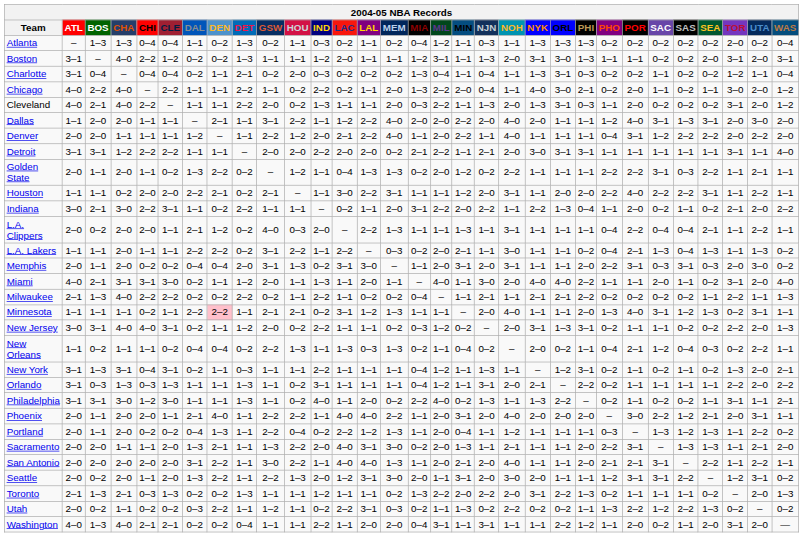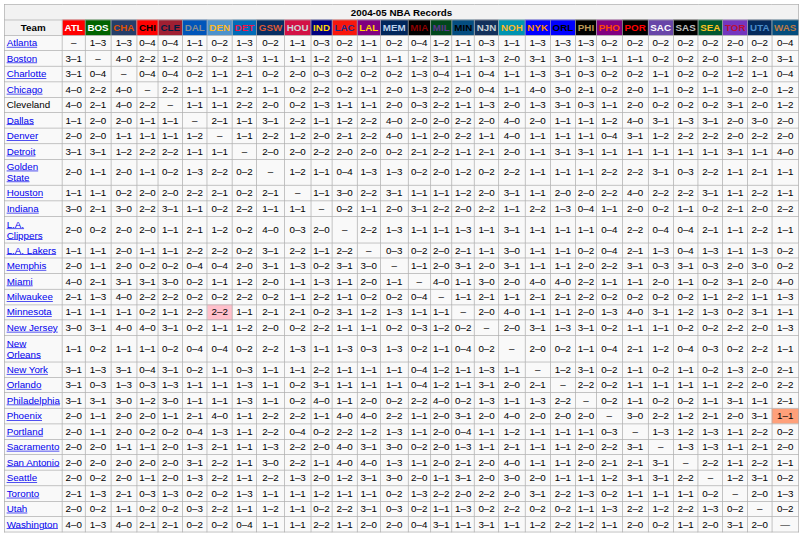 <table class="wikitable" style="font-size:90%; text-align:center;">
 <tr>
 <th colspan=31>2004-05 NBA Records</th>
 </tr>
 <tr>
 <th width=100>Team</th>
 <th style="background:#FF0000;color:#FFFFFF;width=35">ATL</th>
 <th style="background:#006400;color:#FFFFFF;width=35">BOS</th>
 <th style="background:#253E6A;color:#DF5106;width=35">CHA</th>
 <th style="background:#FF0000;color:#000000;width=35">CHI</th>
 <th style="background:#9F1F32;color:#001D43;width=35">CLE</th>
 <th style="background:#0055BA;color:#898D8F;width=35">DAL</th>
 <th style="background:#4C92CC;color:#FDB827;width=35">DEN</th>
 <th style="background:#006BB7;color:#ED164B;width=35">DET</th>
 <th style="background:#072E63;color:#DC5A34;width=35">GSW</th>
 <th style="background:#D31145;color:#CBD4D8;width=35">HOU</th>
 <th style="background:#000080;color:#FFD700;width=35">IND</th>
 <th style="background:#F9160D;color:#1A2E8B;width=35">LAC</th>
 <th style="background:#800080;color:#FFD700;width=35">LAL</th>
 <th style="background:#00265B;color:#BAD1EB;width=35">MEM</th>
 <th style="background:#000000;color:#8B0000;width=35">MIA</th>
 <th style="background:#00471B;color:#5C378A;width=35">MIL</th>
 <th style="background:#044D80;color:#000000;width=35">MIN</th>
 <th style="background:#12305B;color:#C4CED4;width=35">NJN</th>
 <th style="background:#0093B1;color:#FDB827;width=35">NOH</th>
 <th style="background:#0000FF;color:#FF8C00;width=35">NYK</th>
 <th style="background:#0000FF;color:#000000;width=35">ORL</th>
 <th style="background:#000000;color:#BB9754;width=35">PHI</th>
 <th style="background:#800080;color:#FF4500;width=35">PHO</th>
 <th style="background:#000000;color:#FF0000;width=35">POR</th>
 <th style="background:#6846A8;color:#FFFFFF;width=35">SAC</th>
 <th style="background:#000000;color:#C0C0C0;width=35">SAS</th>
 <th style="background:#005831;color:#FFC322;width=35">SEA</th>
 <th style="background:#7436BF;color:#BE0F34;width=35">TOR</th>
 <th style="background:#042A5C;color:#4C8ECC;width=35">UTA</th>
 <th style="background:#044D7D;color:#BC7A44;width=35">WAS</th>
 </tr>
 <tr>
 <td style="text-align:left;"><a href='#'>Atlanta</a></td>
 <td>–</td>
 <td>1–3</td>
 <td>1–3</td>
 <td>0–4</td>
 <td>0–4</td>
 <td>1–1</td>
 <td>0–2</td>
 <td>1–3</td>
 <td>0–2</td>
 <td>1–1</td>
 <td>0–3</td>
 <td>0–2</td>
 <td>1–1</td>
 <td>0–2</td>
 <td>0–4</td>
 <td>1–2</td>
 <td>1–1</td>
 <td>0–3</td>
 <td>1–1</td>
 <td>1–3</td>
 <td>1–3</td>
 <td>1–3</td>
 <td>0–2</td>
 <td>0–2</td>
 <td>0–2</td>
 <td>0–2</td>
 <td>0–2</td>
 <td>2–0</td>
 <td>0–2</td>
 <td>0–4</td>
 </tr>
 <tr>
 <td style="text-align:left;"><a href='#'>Boston</a></td>
 <td>3–1</td>
 <td>–</td>
 <td>4–0</td>
 <td>2–2</td>
 <td>1–2</td>
 <td>0–2</td>
 <td>0–2</td>
 <td>1–3</td>
 <td>1–1</td>
 <td>1–1</td>
 <td>1–2</td>
 <td>2–0</td>
 <td>1–1</td>
 <td>1–1</td>
 <td>1–2</td>
 <td>3–1</td>
 <td>1–1</td>
 <td>1–3</td>
 <td>2–0</td>
 <td>3–1</td>
 <td>3–0</td>
 <td>1–3</td>
 <td>1–1</td>
 <td>1–1</td>
 <td>0–2</td>
 <td>0–2</td>
 <td>2–0</td>
 <td>3–1</td>
 <td>2–0</td>
 <td>3–1</td>
 </tr>
 <tr>
 <td style="text-align:left;"><a href='#'>Charlotte</a></td>
 <td>3–1</td>
 <td>0–4</td>
 <td>–</td>
 <td>0–4</td>
 <td>0–4</td>
 <td>0–2</td>
 <td>1–1</td>
 <td>2–1</td>
 <td>0–2</td>
 <td>2–0</td>
 <td>0–3</td>
 <td>0–2</td>
 <td>0–2</td>
 <td>0–2</td>
 <td>1–3</td>
 <td>0–4</td>
 <td>1–1</td>
 <td>0–4</td>
 <td>1–1</td>
 <td>1–3</td>
 <td>3–1</td>
 <td>0–3</td>
 <td>0–2</td>
 <td>0–2</td>
 <td>1–1</td>
 <td>0–2</td>
 <td>0–2</td>
 <td>1–2</td>
 <td>1–1</td>
 <td>0–4</td>
 </tr>
 <tr>
 <td style="text-align:left;"><a href='#'>Chicago</a></td>
 <td>4–0</td>
 <td>2–2</td>
 <td>4–0</td>
 <td>–</td>
 <td>2–2</td>
 <td>1–1</td>
 <td>1–1</td>
 <td>2–2</td>
 <td>1–1</td>
 <td>0–2</td>
 <td>2–2</td>
 <td>0–2</td>
 <td>1–1</td>
 <td>2–0</td>
 <td>1–3</td>
 <td>2–2</td>
 <td>2–0</td>
 <td>0–4</td>
 <td>1–1</td>
 <td>4–0</td>
 <td>3–0</td>
 <td>2–1</td>
 <td>0–2</td>
 <td>2–0</td>
 <td>1–1</td>
 <td>0–2</td>
 <td>1–1</td>
 <td>3–0</td>
 <td>2–0</td>
 <td>1–2</td>
 </tr>
 <tr>
 <td style="text-align:left;">Cleveland</td>
 <td>4–0</td>
 <td>2–1</td>
 <td>4–0</td>
 <td>2–2</td>
 <td>–</td>
 <td>1–1</td>
 <td>1–1</td>
 <td>2–2</td>
 <td>2–0</td>
 <td>0–2</td>
 <td>1–3</td>
 <td>1–1</td>
 <td>1–1</td>
 <td>2–0</td>
 <td>0–3</td>
 <td>2–2</td>
 <td>1–1</td>
 <td>1–3</td>
 <td>2–0</td>
 <td>1–3</td>
 <td>3–1</td>
 <td>0–3</td>
 <td>1–1</td>
 <td>2–0</td>
 <td>0–2</td>
 <td>0–2</td>
 <td>0–2</td>
 <td>3–1</td>
 <td>2–0</td>
 <td>1–2</td>
 </tr>
 <tr>
 <td style="text-align:left;"><a href='#'>Dallas</a></td>
 <td>1–1</td>
 <td>2–0</td>
 <td>2–0</td>
 <td>1–1</td>
 <td>1–1</td>
 <td>–</td>
 <td>2–1</td>
 <td>1–1</td>
 <td>3–1</td>
 <td>2–2</td>
 <td>1–1</td>
 <td>1–2</td>
 <td>2–2</td>
 <td>4–0</td>
 <td>2–0</td>
 <td>2–0</td>
 <td>2–2</td>
 <td>2–0</td>
 <td>4–0</td>
 <td>2–0</td>
 <td>1–1</td>
 <td>1–1</td>
 <td>1–2</td>
 <td>4–0</td>
 <td>3–1</td>
 <td>1–3</td>
 <td>3–1</td>
 <td>2–0</td>
 <td>3–0</td>
 <td>2–0</td>
 </tr>
 <tr>
 <td style="text-align:left;"><a href='#'>Denver</a></td>
 <td>2–0</td>
 <td>2–0</td>
 <td>1–1</td>
 <td>1–1</td>
 <td>1–1</td>
 <td>1–2</td>
 <td>–</td>
 <td>1–1</td>
 <td>2–2</td>
 <td>1–2</td>
 <td>2–0</td>
 <td>2–1</td>
 <td>2–2</td>
 <td>4–0</td>
 <td>1–1</td>
 <td>2–0</td>
 <td>2–2</td>
 <td>1–1</td>
 <td>4–0</td>
 <td>1–1</td>
 <td>1–1</td>
 <td>1–1</td>
 <td>0–4</td>
 <td>3–1</td>
 <td>1–2</td>
 <td>2–2</td>
 <td>2–2</td>
 <td>2–0</td>
 <td>2–2</td>
 <td>2–0</td>
 </tr>
 <tr>
 <td style="text-align:left;"><a href='#'>Detroit</a></td>
 <td>3–1</td>
 <td>3–1</td>
 <td>1–2</td>
 <td>2–2</td>
 <td>2–2</td>
 <td>1–1</td>
 <td>1–1</td>
 <td>–</td>
 <td>2–0</td>
 <td>2–0</td>
 <td>2–2</td>
 <td>2–0</td>
 <td>2–0</td>
 <td>0–2</td>
 <td>2–1</td>
 <td>2–2</td>
 <td>1–1</td>
 <td>2–1</td>
 <td>2–0</td>
-<td>3–0</td>
+<td>1–1</td>
 <td>3–1</td>
 <td>3–1</td>
 <td>1–1</td>
 <td>1–1</td>
 <td>1–1</td>
 <td>1–1</td>
 <td>1–1</td>
 <td>3–1</td>
 <td>1–1</td>
 <td>4–0</td>
 </tr>
 <tr>
 <td style="text-align:left;"><a href='#'>Golden State</a></td>
 <td>2–0</td>
 <td>1–1</td>
 <td>2–0</td>
 <td>1–1</td>
 <td>0–2</td>
 <td>1–3</td>
 <td>2–2</td>
 <td>0–2</td>
 <td>–</td>
 <td>1–2</td>
 <td>1–1</td>
 <td>0–4</td>
 <td>1–3</td>
 <td>1–3</td>
 <td>0–2</td>
 <td>2–0</td>
 <td>1–2</td>
 <td>0–2</td>
 <td>2–2</td>
 <td>1–1</td>
 <td>1–1</td>
 <td>1–1</td>
 <td>2–2</td>
 <td>2–2</td>
 <td>3–1</td>
 <td>0–3</td>
 <td>2–2</td>
 <td>1–1</td>
 <td>2–1</td>
 <td>1–1</td>
 </tr>
 <tr>
 <td style="text-align:left;"><a href='#'>Houston</a></td>
 <td>1–1</td>
 <td>1–1</td>
 <td>0–2</td>
 <td>2–0</td>
 <td>2–0</td>
 <td>2–2</td>
 <td>2–1</td>
 <td>0–2</td>
 <td>2–1</td>
 <td>–</td>
 <td>1–1</td>
 <td>3–0</td>
 <td>2–2</td>
 <td>3–1</td>
 <td>1–1</td>
 <td>1–1</td>
 <td>1–2</td>
 <td>2–0</td>
 <td>3–1</td>
 <td>1–1</td>
 <td>2–0</td>
 <td>2–0</td>
 <td>2–2</td>
 <td>4–0</td>
 <td>2–2</td>
 <td>2–2</td>
 <td>3–1</td>
 <td>1–1</td>
 <td>2–2</td>
 <td>1–1</td>
 </tr>
 <tr>
 <td style="text-align:left;"><a href='#'>Indiana</a></td>
 <td>3–0</td>
 <td>2–1</td>
 <td>3–0</td>
 <td>2–2</td>
 <td>3–1</td>
 <td>1–1</td>
 <td>0–2</td>
 <td>2–2</td>
 <td>1–1</td>
 <td>1–1</td>
 <td>–</td>
 <td>0–2</td>
 <td>1–1</td>
 <td>2–0</td>
 <td>3–1</td>
 <td>2–2</td>
 <td>2–0</td>
 <td>2–2</td>
 <td>1–1</td>
 <td>2–2</td>
 <td>1–3</td>
 <td>0–4</td>
 <td>1–1</td>
 <td>2–0</td>
 <td>0–2</td>
 <td>1–1</td>
 <td>0–2</td>
 <td>2–1</td>
 <td>2–0</td>
 <td>2–2</td>
 </tr>
 <tr>
 <td style="text-align:left;"><a href='#'>L.A. Clippers</a></td>
 <td>2–0</td>
 <td>0–2</td>
 <td>2–0</td>
 <td>2–0</td>
 <td>1–1</td>
 <td>2–1</td>
 <td>1–2</td>
 <td>0–2</td>
 <td>4–0</td>
 <td>0–3</td>
 <td>2–0</td>
 <td>–</td>
 <td>2–2</td>
 <td>1–3</td>
 <td>1–1</td>
 <td>1–1</td>
 <td>1–3</td>
 <td>1–1</td>
 <td>3–1</td>
 <td>1–1</td>
 <td>1–1</td>
 <td>1–1</td>
 <td>0–4</td>
 <td>2–2</td>
 <td>0–4</td>
 <td>0–4</td>
 <td>2–1</td>
 <td>1–1</td>
 <td>2–2</td>
 <td>1–1</td>
 </tr>
 <tr>
 <td style="text-align:left;"><a href='#'>L.A. Lakers</a></td>
 <td>1–1</td>
 <td>1–1</td>
 <td>2–0</td>
 <td>1–1</td>
 <td>1–1</td>
 <td>2–2</td>
 <td>2–2</td>
 <td>0–2</td>
 <td>3–1</td>
 <td>2–2</td>
 <td>1–1</td>
 <td>2–2</td>
 <td>–</td>
 <td>0–3</td>
 <td>0–2</td>
 <td>2–0</td>
 <td>2–1</td>
 <td>1–1</td>
 <td>3–0</td>
 <td>1–1</td>
 <td>1–1</td>
 <td>0–2</td>
 <td>0–4</td>
 <td>2–1</td>
 <td>1–3</td>
 <td>0–4</td>
 <td>1–3</td>
 <td>1–1</td>
 <td>1–3</td>
 <td>0–2</td>
 </tr>
 <tr>
 <td style="text-align:left;"><a href='#'>Memphis</a></td>
 <td>2–0</td>
 <td>1–1</td>
 <td>2–0</td>
 <td>0–2</td>
 <td>0–2</td>
 <td>0–4</td>
 <td>0–4</td>
 <td>2–0</td>
 <td>3–1</td>
 <td>1–3</td>
 <td>0–2</td>
 <td>3–1</td>
 <td>3–0</td>
 <td>–</td>
 <td>1–1</td>
 <td>2–0</td>
 <td>3–1</td>
 <td>2–0</td>
 <td>3–1</td>
 <td>1–1</td>
 <td>1–1</td>
 <td>2–0</td>
 <td>2–2</td>
 <td>3–1</td>
 <td>0–3</td>
 <td>3–1</td>
 <td>0–3</td>
 <td>2–0</td>
 <td>3–0</td>
 <td>0–2</td>
 </tr>
 <tr>
 <td style="text-align:left;"><a href='#'>Miami</a></td>
 <td>4–0</td>
 <td>2–1</td>
 <td>3–1</td>
 <td>3–1</td>
 <td>3–0</td>
 <td>0–2</td>
 <td>1–1</td>
 <td>1–2</td>
 <td>2–0</td>
 <td>1–1</td>
 <td>1–3</td>
 <td>1–1</td>
 <td>2–0</td>
 <td>1–1</td>
 <td>–</td>
 <td>4–0</td>
 <td>1–1</td>
 <td>3–0</td>
 <td>2–0</td>
 <td>4–0</td>
 <td>4–0</td>
 <td>2–2</td>
 <td>1–1</td>
 <td>1–1</td>
 <td>2–0</td>
 <td>1–1</td>
 <td>0–2</td>
 <td>3–1</td>
 <td>2–0</td>
 <td>4–0</td>
 </tr>
 <tr>
 <td style="text-align:left;"><a href='#'>Milwaukee</a></td>
 <td>2–1</td>
 <td>1–3</td>
 <td>4–0</td>
 <td>2–2</td>
 <td>2–2</td>
 <td>0–2</td>
 <td>0–2</td>
 <td>2–2</td>
 <td>0–2</td>
 <td>1–1</td>
 <td>2–2</td>
 <td>1–1</td>
 <td>0–2</td>
 <td>0–2</td>
 <td>0–4</td>
 <td>–</td>
 <td>1–1</td>
 <td>2–1</td>
 <td>1–1</td>
 <td>2–1</td>
 <td>2–1</td>
 <td>2–2</td>
 <td>0–2</td>
 <td>0–2</td>
 <td>0–2</td>
 <td>0–2</td>
 <td>1–1</td>
 <td>2–2</td>
 <td>1–1</td>
 <td>1–3</td>
 </tr>
 <tr>
 <td style="text-align:left;"><a href='#'>Minnesota</a></td>
 <td>1–1</td>
 <td>1–1</td>
 <td>1–1</td>
 <td>0–2</td>
 <td>1–1</td>
 <td>2–2</td>
 <td style="background: pink;">2–2</td>
 <td>1–1</td>
 <td>2–1</td>
 <td>2–1</td>
 <td>0–2</td>
 <td>3–1</td>
 <td>1–2</td>
 <td>1–3</td>
 <td>1–1</td>
 <td>1–1</td>
 <td>–</td>
 <td>2–0</td>
 <td>4–0</td>
 <td>1–1</td>
 <td>1–1</td>
 <td>2–0</td>
 <td>1–3</td>
 <td>4–0</td>
 <td>3–1</td>
 <td>1–2</td>
 <td>1–3</td>
 <td>0–2</td>
 <td>3–1</td>
 <td>1–1</td>
 </tr>
 <tr>
 <td style="text-align:left;"><a href='#'>New Jersey</a></td>
 <td>3–0</td>
 <td>3–1</td>
 <td>4–0</td>
 <td>4–0</td>
 <td>3–1</td>
 <td>0–2</td>
 <td>1–1</td>
 <td>1–2</td>
 <td>2–0</td>
 <td>0–2</td>
 <td>2–2</td>
 <td>1–1</td>
 <td>1–1</td>
 <td>0–2</td>
 <td>0–3</td>
 <td>1–2</td>
 <td>0–2</td>
 <td>–</td>
 <td>2–0</td>
 <td>3–1</td>
 <td>1–3</td>
 <td>3–1</td>
 <td>0–2</td>
 <td>1–1</td>
 <td>1–1</td>
 <td>0–2</td>
 <td>0–2</td>
 <td>2–2</td>
 <td>2–0</td>
 <td>1–3</td>
 </tr>
 <tr>
 <td style="text-align:left;"><a href='#'>New Orleans</a></td>
 <td>1–1</td>
 <td>0–2</td>
 <td>1–1</td>
 <td>1–1</td>
 <td>0–2</td>
 <td>0–4</td>
 <td>0–4</td>
 <td>0–2</td>
 <td>2–2</td>
 <td>1–3</td>
 <td>1–1</td>
 <td>1–3</td>
 <td>0–3</td>
 <td>1–3</td>
 <td>0–2</td>
 <td>1–1</td>
 <td>0–4</td>
 <td>0–2</td>
 <td>–</td>
 <td>2–0</td>
 <td>0–2</td>
 <td>1–1</td>
 <td>0–4</td>
 <td>2–1</td>
 <td>1–2</td>
 <td>0–4</td>
 <td>0–3</td>
 <td>0–2</td>
 <td>2–2</td>
 <td>1–1</td>
 </tr>
 <tr>
 <td style="text-align:left;"><a href='#'>New York</a></td>
 <td>3–1</td>
 <td>1–3</td>
 <td>3–1</td>
 <td>0–4</td>
 <td>3–1</td>
 <td>0–2</td>
 <td>1–1</td>
 <td>0–3</td>
 <td>1–1</td>
 <td>1–1</td>
 <td>2–2</td>
 <td>1–1</td>
 <td>1–1</td>
 <td>1–1</td>
 <td>0–4</td>
 <td>1–2</td>
 <td>1–1</td>
 <td>1–3</td>
 <td>1–1</td>
 <td>–</td>
 <td>1–2</td>
 <td>3–1</td>
 <td>0–2</td>
 <td>1–1</td>
 <td>0–2</td>
 <td>1–1</td>
 <td>0–2</td>
 <td>1–3</td>
 <td>2–0</td>
 <td>2–1</td>
 </tr>
 <tr>
 <td style="text-align:left;"><a href='#'>Orlando</a></td>
 <td>3–1</td>
 <td>0–3</td>
 <td>1–3</td>
 <td>0–3</td>
 <td>1–3</td>
 <td>1–1</td>
 <td>1–1</td>
 <td>1–3</td>
 <td>1–1</td>
 <td>0–2</td>
 <td>3–1</td>
 <td>1–1</td>
 <td>1–1</td>
 <td>1–1</td>
 <td>0–4</td>
 <td>1–2</td>
 <td>1–1</td>
 <td>3–1</td>
 <td>2–0</td>
 <td>2–1</td>
 <td>–</td>
 <td>2–2</td>
 <td>0–2</td>
 <td>1–1</td>
 <td>1–1</td>
 <td>1–1</td>
 <td>1–1</td>
 <td>2–2</td>
 <td>2–0</td>
 <td>2–2</td>
 </tr>
 <tr>
 <td style="text-align:left;"><a href='#'>Philadelphia</a></td>
 <td>3–1</td>
 <td>3–1</td>
 <td>3–0</td>
 <td>1–2</td>
 <td>3–0</td>
 <td>1–1</td>
 <td>1–1</td>
 <td>1–3</td>
 <td>1–1</td>
 <td>0–2</td>
 <td>4–0</td>
 <td>1–1</td>
 <td>2–0</td>
 <td>0–2</td>
 <td>2–2</td>
 <td>4–0</td>
 <td>0–2</td>
 <td>1–3</td>
 <td>1–1</td>
 <td>1–3</td>
 <td>2–2</td>
 <td>–</td>
 <td>0–2</td>
 <td>1–1</td>
 <td>0–2</td>
 <td>0–2</td>
 <td>1–1</td>
 <td>3–1</td>
 <td>1–1</td>
 <td>2–1</td>
 </tr>
 <tr>
 <td style="text-align:left;"><a href='#'>Phoenix</a></td>
 <td>2–0</td>
 <td>1–1</td>
 <td>2–0</td>
 <td>2–0</td>
 <td>1–1</td>
 <td>2–1</td>
 <td>4–0</td>
 <td>1–1</td>
 <td>2–2</td>
 <td>2–2</td>
 <td>1–1</td>
 <td>4–0</td>
 <td>4–0</td>
 <td>2–2</td>
 <td>1–1</td>
 <td>2–0</td>
 <td>3–1</td>
 <td>2–0</td>
 <td>4–0</td>
 <td>2–0</td>
 <td>2–0</td>
 <td>2–0</td>
 <td>–</td>
 <td>3–0</td>
 <td>2–2</td>
 <td>1–2</td>
 <td>2–1</td>
 <td>2–0</td>
 <td>3–1</td>
-<td>1–1</td>
+<td style="background: lightsalmon;">1–1</td>
 </tr>
 <tr>
 <td style="text-align:left;"><a href='#'>Portland</a></td>
 <td>2–0</td>
 <td>1–1</td>
 <td>2–0</td>
 <td>0–2</td>
 <td>0–2</td>
 <td>0–4</td>
 <td>1–3</td>
 <td>1–1</td>
 <td>2–2</td>
 <td>0–4</td>
 <td>0–2</td>
 <td>2–2</td>
 <td>1–2</td>
 <td>1–3</td>
 <td>1–1</td>
 <td>2–0</td>
 <td>0–4</td>
 <td>1–1</td>
 <td>1–2</td>
 <td>1–1</td>
 <td>1–1</td>
 <td>1–1</td>
 <td>0–3</td>
 <td>–</td>
 <td>1–3</td>
 <td>1–2</td>
 <td>1–3</td>
 <td>1–1</td>
 <td>2–2</td>
 <td>0–2</td>
 </tr>
 <tr>
 <td style="text-align:left;"><a href='#'>Sacramento</a></td>
 <td>2–0</td>
 <td>2–0</td>
 <td>1–1</td>
 <td>1–1</td>
 <td>2–0</td>
 <td>1–3</td>
 <td>2–1</td>
 <td>1–1</td>
 <td>1–3</td>
 <td>2–2</td>
 <td>2–0</td>
 <td>4–0</td>
 <td>3–1</td>
 <td>3–0</td>
 <td>0–2</td>
 <td>2–0</td>
 <td>1–3</td>
 <td>1–1</td>
 <td>2–1</td>
 <td>1–1</td>
 <td>1–1</td>
 <td>2–0</td>
 <td>2–2</td>
 <td>3–1</td>
 <td>–</td>
 <td>1–3</td>
 <td>1–3</td>
 <td>1–1</td>
 <td>2–1</td>
 <td>2–0</td>
 </tr>
 <tr>
 <td style="text-align:left;"><a href='#'>San Antonio</a></td>
 <td>2–0</td>
 <td>2–0</td>
 <td>2–0</td>
 <td>2–0</td>
 <td>2–0</td>
 <td>3–1</td>
 <td>2–2</td>
 <td>1–1</td>
 <td>3–0</td>
 <td>2–2</td>
 <td>1–1</td>
 <td>4–0</td>
 <td>4–0</td>
 <td>1–3</td>
 <td>1–1</td>
 <td>2–0</td>
 <td>2–1</td>
 <td>2–0</td>
 <td>4–0</td>
 <td>1–1</td>
 <td>1–1</td>
 <td>2–0</td>
 <td>2–1</td>
 <td>2–1</td>
 <td>3–1</td>
 <td>–</td>
 <td>2–2</td>
 <td>1–1</td>
 <td>2–2</td>
 <td>1–1</td>
 </tr>
 <tr>
 <td style="text-align:left;"><a href='#'>Seattle</a></td>
 <td>2–0</td>
 <td>0–2</td>
 <td>2–0</td>
 <td>1–1</td>
 <td>2–0</td>
 <td>1–3</td>
 <td>2–2</td>
 <td>1–1</td>
 <td>2–2</td>
 <td>1–3</td>
 <td>2–0</td>
 <td>1–2</td>
 <td>3–1</td>
 <td>3–0</td>
 <td>2–0</td>
 <td>1–1</td>
 <td>3–1</td>
 <td>2–0</td>
 <td>3–0</td>
 <td>2–0</td>
 <td>1–1</td>
 <td>1–1</td>
 <td>1–2</td>
 <td>3–1</td>
 <td>3–1</td>
 <td>2–2</td>
 <td>–</td>
 <td>1–2</td>
 <td>3–1</td>
 <td>0–2</td>
 </tr>
 <tr>
 <td style="text-align:left;"><a href='#'>Toronto</a></td>
 <td>2–1</td>
 <td>1–3</td>
 <td>2–1</td>
 <td>0–3</td>
 <td>1–3</td>
 <td>0–2</td>
 <td>0–2</td>
 <td>1–3</td>
 <td>1–1</td>
 <td>1–1</td>
 <td>1–2</td>
 <td>1–1</td>
 <td>1–1</td>
 <td>0–2</td>
 <td>1–3</td>
 <td>2–2</td>
 <td>2–0</td>
 <td>2–2</td>
 <td>2–0</td>
 <td>3–1</td>
 <td>2–2</td>
 <td>1–3</td>
 <td>0–2</td>
 <td>1–1</td>
 <td>1–1</td>
 <td>1–1</td>
 <td>0–2</td>
 <td>–</td>
 <td>2–0</td>
 <td>1–3</td>
 </tr>
 <tr>
 <td style="text-align:left;"><a href='#'>Utah</a></td>
 <td>2–0</td>
 <td>0–2</td>
 <td>1–1</td>
 <td>0–2</td>
 <td>0–2</td>
 <td>0–3</td>
 <td>2–2</td>
 <td>1–1</td>
 <td>1–2</td>
 <td>1–1</td>
 <td>0–2</td>
 <td>2–2</td>
 <td>3–1</td>
 <td>0–3</td>
 <td>0–2</td>
 <td>1–1</td>
 <td>1–3</td>
 <td>0–2</td>
 <td>2–2</td>
 <td>0–2</td>
 <td>0–2</td>
 <td>1–1</td>
 <td>1–3</td>
 <td>2–2</td>
 <td>1–2</td>
 <td>2–2</td>
 <td>1–3</td>
 <td>0–2</td>
 <td>–</td>
 <td>0–2</td>
 </tr>
 <tr>
 <td style="text-align:left;"><a href='#'>Washington</a></td>
 <td>4–0</td>
 <td>1–3</td>
 <td>4–0</td>
 <td>2–1</td>
 <td>2–1</td>
 <td>0–2</td>
 <td>0–2</td>
 <td>0–4</td>
 <td>1–1</td>
 <td>1–1</td>
 <td>2–2</td>
 <td>1–1</td>
 <td>2–0</td>
 <td>2–0</td>
 <td>0–4</td>
 <td>3–1</td>
 <td>1–1</td>
 <td>3–1</td>
 <td>1–1</td>
-<td>1–1</td>
+<td>1–2</td>
 <td>2–2</td>
 <td>1–2</td>
 <td>1–1</td>
 <td>2–0</td>
 <td>0–2</td>
 <td>1–1</td>
 <td>2–0</td>
 <td>3–1</td>
 <td>2–0</td>
 <td>—</td>
 </tr>
 </table>
